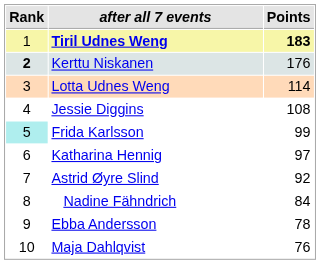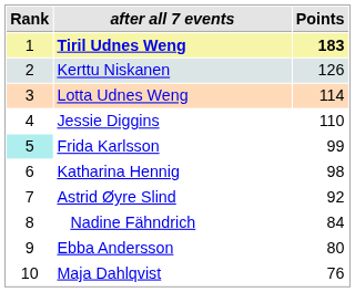 <table cellspacing="1" cellpadding="3" style="border:1px solid #AAAAAA;font-size:86%">
 <tr style="background-color: #E4E4E4;">
 <th style="border-bottom:1px solid #AAAAAA" width=10>Rank</th>
 <th style="border-bottom:1px solid #AAAAAA" width=200><em>after all 7 events</em></th>
 <th style="border-bottom:1px solid #AAAAAA" width=20 align=right>Points</th>
 </tr>
 <tr style="background:#f7f6a8;">
 <td align=center>1</td>
 <td><strong> <a href='#'>Tiril Udnes Weng</a></strong></td>
 <td align=right><strong>183</strong></td>
 </tr>
 <tr style="background:#dce5e5;">
-<td align=center><strong>2</strong></td>
+<td align=center>2</td>
 <td> <a href='#'>Kerttu Niskanen</a></td>
-<td align=right>176</td>
+<td align=right>126</td>
 </tr>
 <tr style="background:#ffdab9;">
 <td align=center>3</td>
 <td> <a href='#'>Lotta Udnes Weng</a></td>
 <td align=right>114</td>
 </tr>
 <tr>
 <td align=center>4</td>
 <td> <a href='#'>Jessie Diggins</a></td>
-<td align=right>108</td>
+<td align=right>110</td>
 </tr>
 <tr>
 <td align=center style="background: paleturquoise;">5</td>
 <td> <a href='#'>Frida Karlsson</a></td>
 <td align=right>99</td>
 </tr>
 <tr>
 <td align=center>6</td>
 <td> <a href='#'>Katharina Hennig</a></td>
-<td align=right>97</td>
+<td align=right>98</td>
 </tr>
 <tr>
 <td align=center>7</td>
 <td> <a href='#'>Astrid Øyre Slind</a></td>
 <td align=right>92</td>
 </tr>
 <tr>
 <td align=center>8</td>
 <td>   <a href='#'>Nadine Fähndrich</a></td>
 <td align=right>84</td>
 </tr>
 <tr>
 <td align=center>9</td>
 <td> <a href='#'>Ebba Andersson</a></td>
-<td align=right>78</td>
+<td align=right>80</td>
 </tr>
 <tr>
 <td align=center>10</td>
 <td> <a href='#'>Maja Dahlqvist</a></td>
 <td align=right>76</td>
 </tr>
 </table>
